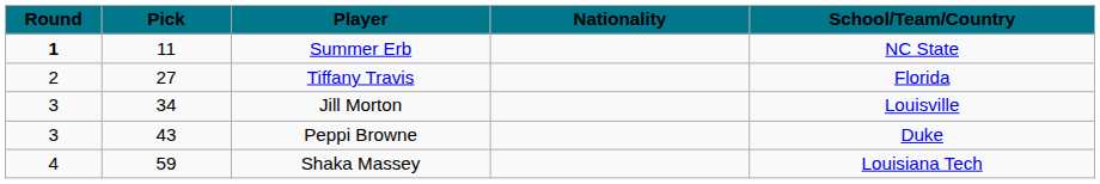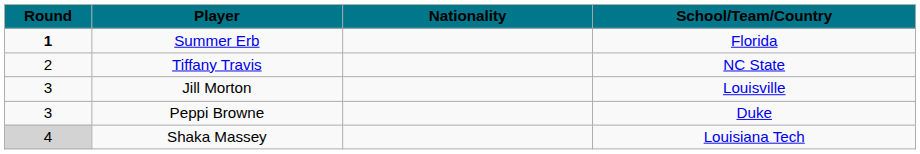 <table class="wikitable" style="text-align:center; width:60em">
 <tr>
 <th style="background: #00778B" width="2%"><span>Round</span></th>
-<th style="background: #00778B" width="5%"><span>Pick</span></th>
 <th style="background: #00778B" width="10%"><span>Player</span></th>
 <th style="background: #00778B" width="10%"><span>Nationality</span></th>
 <th style="background: #00778B" width="10%"><span>School/Team/Country</span></th>
 </tr>
 <tr>
 <td><strong>1</strong></td>
-<td>11</td>
 <td><a href='#'>Summer Erb</a></td>
+<td></td>
+<td><a href='#'>Florida</a></td>
+</tr>
+<tr>
+<td>2</td>
+<td><a href='#'>Tiffany Travis</a></td>
 <td></td>
 <td><a href='#'>NC State</a></td>
 </tr>
 <tr>
-<td>2</td>
-<td>27</td>
-<td><a href='#'>Tiffany Travis</a></td>
-<td></td>
-<td><a href='#'>Florida</a></td>
-</tr>
-<tr>
 <td>3</td>
-<td>34</td>
 <td>Jill Morton</td>
 <td></td>
 <td><a href='#'>Louisville</a></td>
 </tr>
 <tr>
 <td>3</td>
-<td>43</td>
 <td>Peppi Browne</td>
 <td></td>
 <td><a href='#'>Duke</a></td>
 </tr>
 <tr>
-<td>4</td>
-<td>59</td>
+<td style="background: lightgrey;">4</td>
 <td>Shaka Massey</td>
 <td></td>
 <td><a href='#'>Louisiana Tech</a></td>
 </tr>
 </table>
